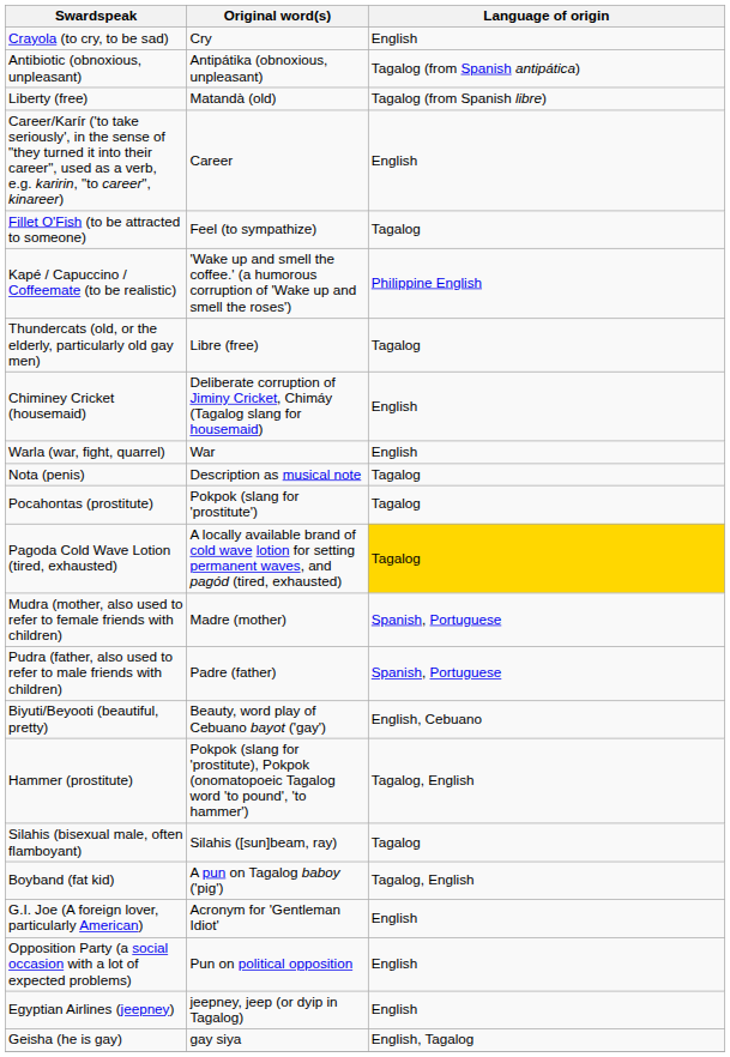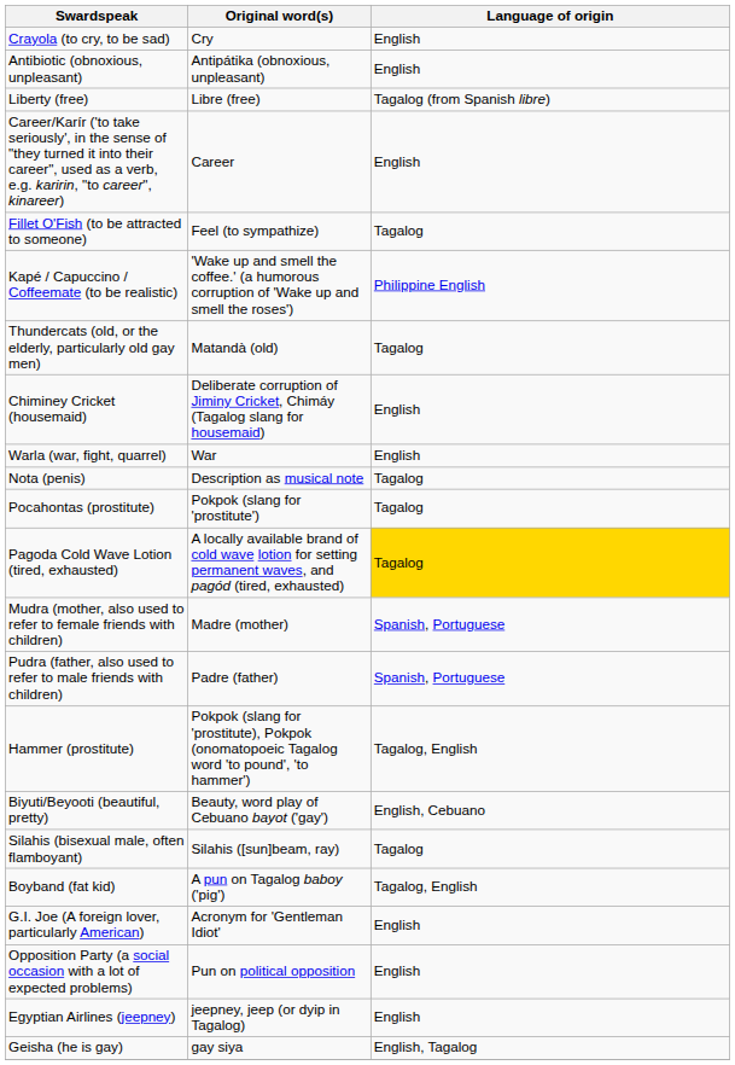 <table class="wikitable">
 <tr --->
 <th scope="col" width="200">Swardspeak</th>
 <th scope="col" width="200">Original word(s)</th>
 <th scope="col" width="400">Language of origin</th>
 </tr>
 <tr --->
 <td><a href='#'>Crayola</a> (to cry, to be sad)</td>
 <td>Cry</td>
 <td>English</td>
 </tr>
 <tr --->
 <td>Antibiotic (obnoxious, unpleasant)</td>
 <td>Antipátika (obnoxious, unpleasant)</td>
-<td>Tagalog (from <a href='#'>Spanish</a> <em>antipática</em>)</td>
+<td>English</td>
 </tr>
 <tr --->
 <td>Liberty (free)</td>
-<td>Matandà (old)</td>
+<td>Libre (free)</td>
 <td>Tagalog (from Spanish <em>libre</em>)</td>
 </tr>
 <tr --->
 <td>Career/Karír ('to take seriously', in the sense of "they turned it into their career", used as a verb, e.g. <em>karirin</em>, "to <em>career</em>", <em>kinareer</em>)</td>
 <td>Career</td>
 <td>English</td>
 </tr>
 <tr --->
 <td><a href='#'>Fillet O'Fish</a> (to be attracted to someone)</td>
 <td>Feel (to sympathize)</td>
 <td>Tagalog</td>
 </tr>
 <tr --->
 <td>Kapé / Capuccino / <a href='#'>Coffeemate</a> (to be realistic)</td>
 <td>'Wake up and smell the coffee.' (a humorous corruption of 'Wake up and smell the roses')</td>
 <td><a href='#'>Philippine English</a></td>
 </tr>
 <tr --->
 <td>Thundercats (old, or  the elderly, particularly old gay men)</td>
-<td>Libre (free)</td>
+<td>Matandà (old)</td>
 <td>Tagalog</td>
 </tr>
 <tr --->
 <td>Chiminey Cricket (housemaid)</td>
 <td>Deliberate corruption of <a href='#'>Jiminy Cricket</a>, Chimáy (Tagalog slang for <a href='#'>housemaid</a>)</td>
 <td>English</td>
 </tr>
 <tr --->
 <td>Warla (war, fight, quarrel)</td>
 <td>War</td>
 <td>English</td>
 </tr>
 <tr --->
 <td>Nota (penis)</td>
 <td>Description as <a href='#'>musical note</a></td>
 <td>Tagalog</td>
 </tr>
 <tr --->
 <td>Pocahontas (prostitute)</td>
 <td>Pokpok (slang for 'prostitute')</td>
 <td>Tagalog</td>
 </tr>
 <tr --->
 <td>Pagoda Cold Wave Lotion (tired, exhausted)</td>
 <td>A locally available brand of <a href='#'>cold wave</a> <a href='#'>lotion</a> for setting <a href='#'>permanent waves</a>, and <em>pagód</em> (tired, exhausted)</td>
 <td style="background: gold;">Tagalog</td>
 </tr>
 <tr --->
 <td>Mudra (mother, also used to refer to female friends with children)</td>
 <td>Madre (mother)</td>
 <td><a href='#'>Spanish</a>, <a href='#'>Portuguese</a></td>
 </tr>
 <tr --->
 <td>Pudra (father, also used to refer to male friends with children)</td>
 <td>Padre (father)</td>
 <td><a href='#'>Spanish</a>, <a href='#'>Portuguese</a></td>
 </tr>
 <tr --->
+<td>Hammer (prostitute)</td>
+<td>Pokpok (slang for 'prostitute), Pokpok (onomatopoeic Tagalog word 'to pound', 'to hammer')</td>
+<td>Tagalog, English</td>
+</tr>
+<tr --->
 <td>Biyuti/Beyooti (beautiful, pretty)</td>
 <td>Beauty, word play of Cebuano <em>bayot</em> ('gay')</td>
 <td>English, Cebuano</td>
-</tr>
-<tr --->
-<td>Hammer (prostitute)</td>
-<td>Pokpok (slang for 'prostitute), Pokpok (onomatopoeic Tagalog word 'to pound', 'to hammer')</td>
-<td>Tagalog, English</td>
 </tr>
 <tr --->
 <td>Silahis (bisexual male, often flamboyant)</td>
 <td>Silahis ([sun]beam, ray)</td>
 <td>Tagalog</td>
 </tr>
 <tr --->
 <td>Boyband (fat kid)</td>
 <td>A <a href='#'>pun</a> on Tagalog <em>baboy</em> ('pig')</td>
 <td>Tagalog, English</td>
 </tr>
 <tr --->
 <td>G.I. Joe (A foreign lover, particularly <a href='#'>American</a>)</td>
 <td>Acronym for 'Gentleman Idiot'</td>
 <td>English</td>
 </tr>
 <tr --->
 <td>Opposition Party (a <a href='#'>social occasion</a> with a lot of expected problems)</td>
 <td>Pun on <a href='#'>political opposition</a></td>
 <td>English</td>
 </tr>
 <tr --->
 <td>Egyptian Airlines (<a href='#'>jeepney</a>)</td>
 <td>jeepney, jeep (or dyip in Tagalog)</td>
 <td>English</td>
 </tr>
 <tr --->
 <td>Geisha (he is gay)</td>
 <td>gay siya</td>
 <td>English, Tagalog</td>
 </tr>
 <tr --->
 </tr>
 </table>
